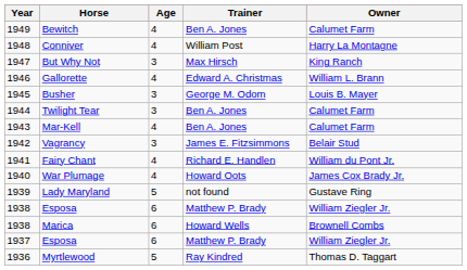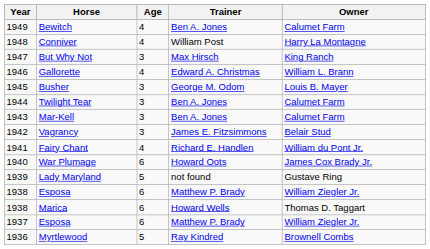 <table class = "wikitable sortable" | border="1" cellpadding="0" style="border-collapse: collapse; font-size:90%">
 <tr style="background:#b94e48; text-align:center;">
 <th style="width:42px;"><strong>Year</strong><br></th>
 <th style="width:145px;"><strong>Horse</strong><br></th>
 <th style="width:42px;"><strong>Age</strong></th>
 <th style="width:165px;"><strong>Trainer</strong><br></th>
 <th style="width:210px;"><strong>Owner</strong><br></th>
 </tr>
 <tr>
 <td>1949</td>
 <td><a href='#'>Bewitch</a></td>
 <td>4</td>
 <td><a href='#'>Ben A. Jones</a></td>
 <td><a href='#'>Calumet Farm</a></td>
 </tr>
 <tr>
 <td>1948</td>
 <td><a href='#'>Conniver</a></td>
 <td>4</td>
 <td>William Post</td>
 <td><a href='#'>Harry La Montagne</a></td>
 </tr>
 <tr>
 <td>1947</td>
 <td><a href='#'>But Why Not</a></td>
 <td>3</td>
 <td><a href='#'>Max Hirsch</a></td>
 <td><a href='#'>King Ranch</a></td>
 </tr>
 <tr>
 <td>1946</td>
 <td><a href='#'>Gallorette</a></td>
 <td>4</td>
 <td><a href='#'>Edward A. Christmas</a></td>
 <td><a href='#'>William L. Brann</a></td>
 </tr>
 <tr>
 <td>1945</td>
 <td><a href='#'>Busher</a></td>
 <td>3</td>
 <td><a href='#'>George M. Odom</a></td>
 <td><a href='#'>Louis B. Mayer</a></td>
 </tr>
 <tr>
 <td>1944</td>
 <td><a href='#'>Twilight Tear</a></td>
 <td>3</td>
 <td><a href='#'>Ben A. Jones</a></td>
 <td><a href='#'>Calumet Farm</a></td>
 </tr>
 <tr>
 <td>1943</td>
 <td><a href='#'>Mar-Kell</a></td>
-<td>4</td>
+<td>3</td>
 <td><a href='#'>Ben A. Jones</a></td>
 <td><a href='#'>Calumet Farm</a></td>
 </tr>
 <tr>
 <td>1942</td>
 <td><a href='#'>Vagrancy</a></td>
 <td>3</td>
 <td><a href='#'>James E. Fitzsimmons</a></td>
 <td><a href='#'>Belair Stud</a></td>
 </tr>
 <tr>
 <td>1941</td>
 <td><a href='#'>Fairy Chant</a></td>
 <td>4</td>
 <td><a href='#'>Richard E. Handlen</a></td>
 <td><a href='#'>William du Pont Jr.</a></td>
 </tr>
 <tr>
 <td>1940</td>
 <td><a href='#'>War Plumage</a></td>
-<td>4</td>
+<td>6</td>
 <td><a href='#'>Howard Oots</a></td>
 <td><a href='#'>James Cox Brady Jr.</a></td>
 </tr>
 <tr>
 <td>1939</td>
 <td><a href='#'>Lady Maryland</a></td>
 <td>5</td>
 <td>not found</td>
 <td>Gustave Ring</td>
 </tr>
 <tr>
 <td>1938</td>
 <td><a href='#'>Esposa</a></td>
 <td>6</td>
 <td><a href='#'>Matthew P. Brady</a></td>
 <td><a href='#'>William Ziegler Jr.</a></td>
 </tr>
 <tr>
 <td>1938</td>
 <td><a href='#'>Marica</a></td>
 <td>6</td>
 <td><a href='#'>Howard Wells</a></td>
-<td><a href='#'>Brownell Combs</a></td>
+<td>Thomas D. Taggart</td>
 </tr>
 <tr>
 <td>1937</td>
 <td><a href='#'>Esposa</a></td>
 <td>6</td>
 <td><a href='#'>Matthew P. Brady</a></td>
 <td><a href='#'>William Ziegler Jr.</a></td>
 </tr>
 <tr>
 <td>1936</td>
 <td><a href='#'>Myrtlewood</a></td>
 <td>5</td>
 <td><a href='#'>Ray Kindred</a></td>
-<td>Thomas D. Taggart</td>
+<td><a href='#'>Brownell Combs</a></td>
 </tr>
 </table>
